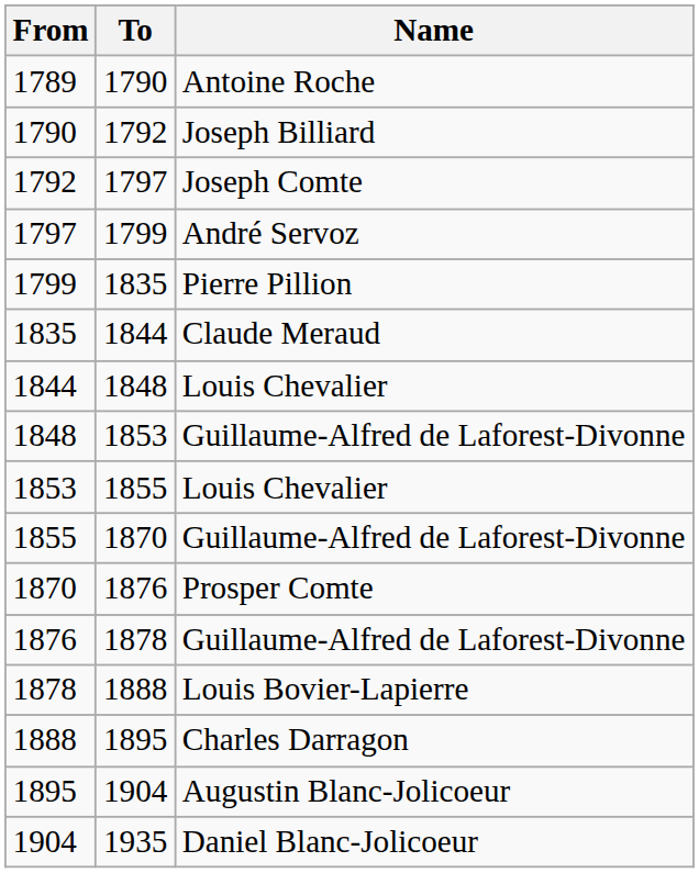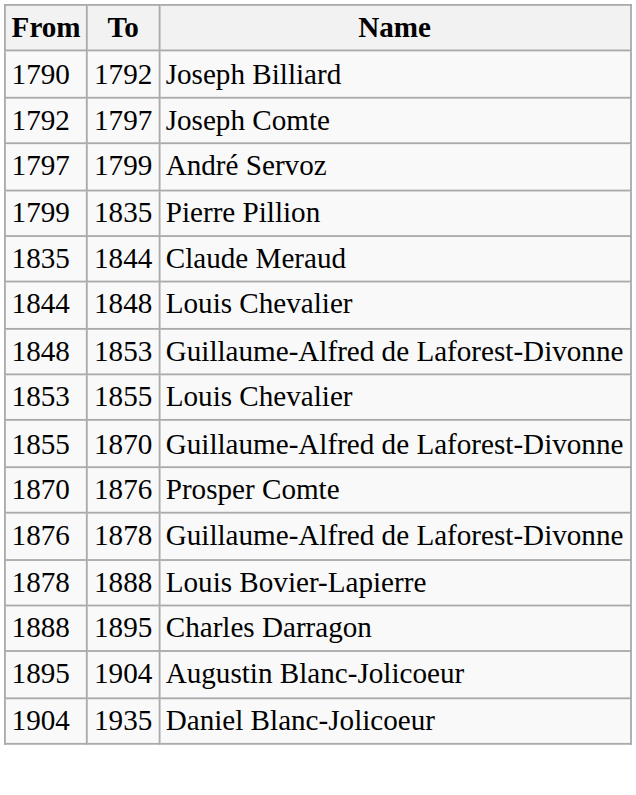 <table class="wikitable">
 <tr>
 <th>From</th>
 <th>To</th>
 <th>Name</th>
-</tr>
-<tr>
-<td>1789</td>
-<td>1790</td>
-<td>Antoine Roche</td>
 </tr>
 <tr>
 <td>1790</td>
 <td>1792</td>
 <td>Joseph Billiard</td>
 </tr>
 <tr>
 <td>1792</td>
 <td>1797</td>
 <td>Joseph Comte</td>
 </tr>
 <tr>
 <td>1797</td>
 <td>1799</td>
 <td>André Servoz</td>
 </tr>
 <tr>
 <td>1799</td>
 <td>1835</td>
 <td>Pierre Pillion</td>
 </tr>
 <tr>
 <td>1835</td>
 <td>1844</td>
 <td>Claude Meraud</td>
 </tr>
 <tr>
 <td>1844</td>
 <td>1848</td>
 <td>Louis Chevalier</td>
 </tr>
 <tr>
 <td>1848</td>
 <td>1853</td>
 <td>Guillaume-Alfred de Laforest-Divonne</td>
 </tr>
 <tr>
 <td>1853</td>
 <td>1855</td>
 <td>Louis Chevalier</td>
 </tr>
 <tr>
 <td>1855</td>
 <td>1870</td>
 <td>Guillaume-Alfred de Laforest-Divonne</td>
 </tr>
 <tr>
 <td>1870</td>
 <td>1876</td>
 <td>Prosper Comte</td>
 </tr>
 <tr>
 <td>1876</td>
 <td>1878</td>
 <td>Guillaume-Alfred de Laforest-Divonne</td>
 </tr>
 <tr>
 <td>1878</td>
 <td>1888</td>
 <td>Louis Bovier-Lapierre</td>
 </tr>
 <tr>
 <td>1888</td>
 <td>1895</td>
 <td>Charles Darragon</td>
 </tr>
 <tr>
 <td>1895</td>
 <td>1904</td>
 <td>Augustin Blanc-Jolicoeur</td>
 </tr>
 <tr>
 <td>1904</td>
 <td>1935</td>
 <td>Daniel Blanc-Jolicoeur</td>
 </tr>
 </table>
